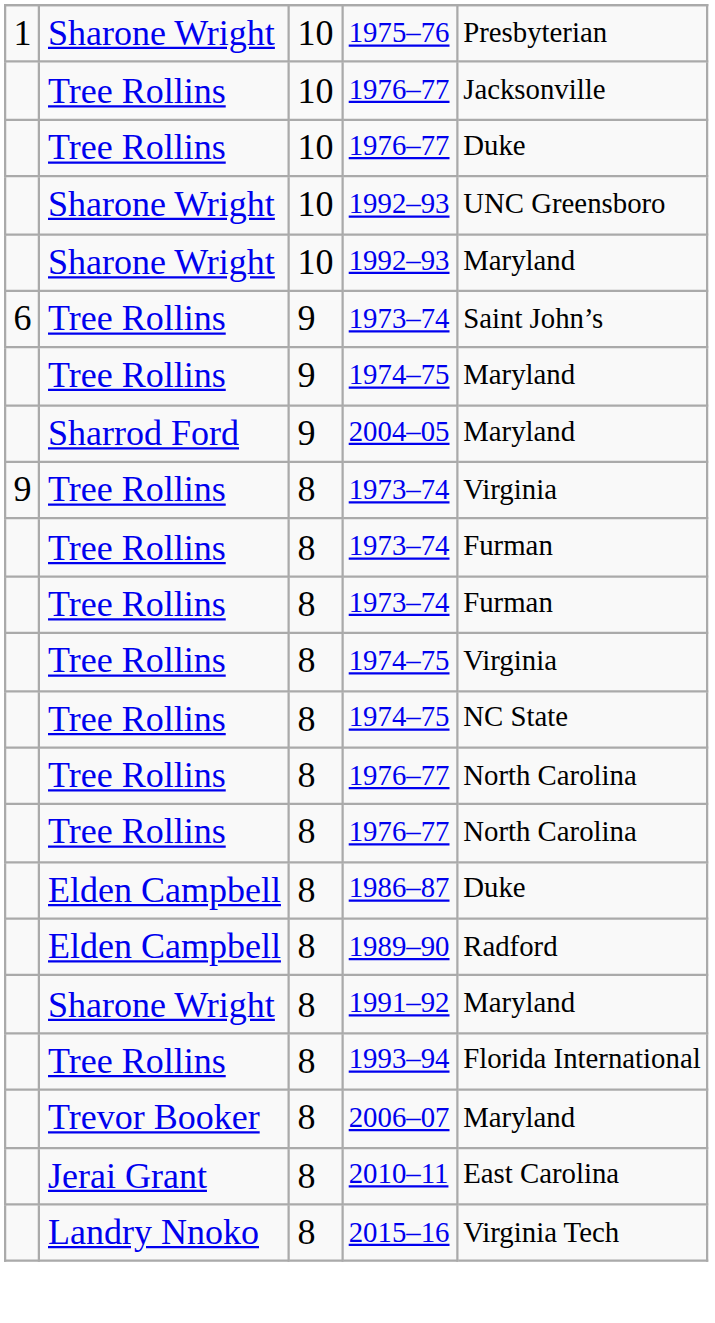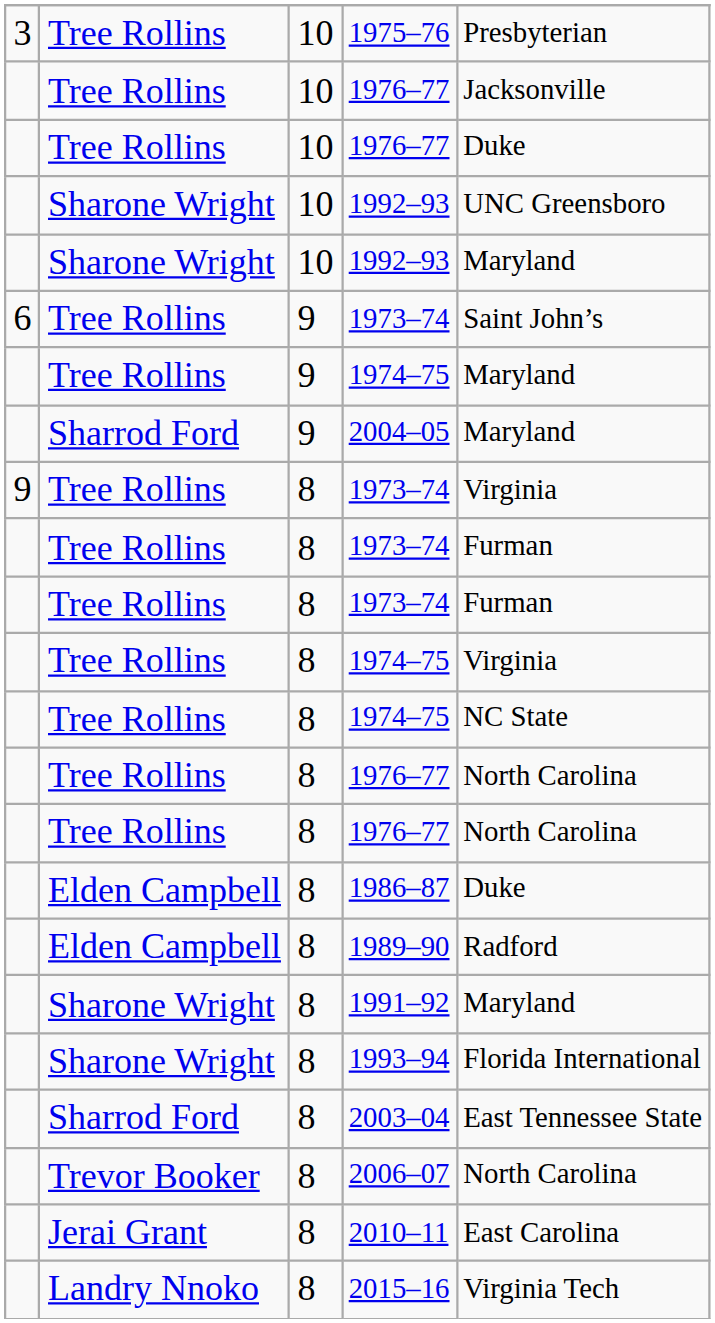 <table class="wikitable">
 <tr>
 </tr>
 <tr>
-<td>1</td>
-<td><a href='#'>Sharone Wright</a></td>
+<td>3</td>
+<td><a href='#'>Tree Rollins</a></td>
 <td>10</td>
 <td style="font-size:80%;"><a href='#'>1975–76</a></td>
 <td style="font-size:80%;">Presbyterian</td>
 </tr>
 <tr>
 <td></td>
 <td><a href='#'>Tree Rollins</a></td>
 <td>10</td>
 <td style="font-size:80%;"><a href='#'>1976–77</a></td>
 <td style="font-size:80%;">Jacksonville</td>
 </tr>
 <tr>
 <td></td>
 <td><a href='#'>Tree Rollins</a></td>
 <td>10</td>
 <td style="font-size:80%;"><a href='#'>1976–77</a></td>
 <td style="font-size:80%;">Duke</td>
 </tr>
 <tr>
 <td></td>
 <td><a href='#'>Sharone Wright</a></td>
 <td>10</td>
 <td style="font-size:80%;"><a href='#'>1992–93</a></td>
 <td style="font-size:80%;">UNC Greensboro</td>
 </tr>
 <tr>
 <td></td>
 <td><a href='#'>Sharone Wright</a></td>
 <td>10</td>
 <td style="font-size:80%;"><a href='#'>1992–93</a></td>
 <td style="font-size:80%;">Maryland</td>
 </tr>
 <tr>
 <td>6</td>
 <td><a href='#'>Tree Rollins</a></td>
 <td>9</td>
 <td style="font-size:80%;"><a href='#'>1973–74</a></td>
 <td style="font-size:80%;">Saint John’s</td>
 </tr>
 <tr>
 <td></td>
 <td><a href='#'>Tree Rollins</a></td>
 <td>9</td>
 <td style="font-size:80%;"><a href='#'>1974–75</a></td>
 <td style="font-size:80%;">Maryland</td>
 </tr>
 <tr>
 <td></td>
 <td><a href='#'>Sharrod Ford</a></td>
 <td>9</td>
 <td style="font-size:80%;"><a href='#'>2004–05</a></td>
 <td style="font-size:80%;">Maryland</td>
 </tr>
 <tr>
 <td>9</td>
 <td><a href='#'>Tree Rollins</a></td>
 <td>8</td>
 <td style="font-size:80%;"><a href='#'>1973–74</a></td>
 <td style="font-size:80%;">Virginia</td>
 </tr>
 <tr>
 <td></td>
 <td><a href='#'>Tree Rollins</a></td>
 <td>8</td>
 <td style="font-size:80%;"><a href='#'>1973–74</a></td>
 <td style="font-size:80%;">Furman</td>
 </tr>
 <tr>
 <td></td>
 <td><a href='#'>Tree Rollins</a></td>
 <td>8</td>
 <td style="font-size:80%;"><a href='#'>1973–74</a></td>
 <td style="font-size:80%;">Furman</td>
 </tr>
 <tr>
 <td></td>
 <td><a href='#'>Tree Rollins</a></td>
 <td>8</td>
 <td style="font-size:80%;"><a href='#'>1974–75</a></td>
 <td style="font-size:80%;">Virginia</td>
 </tr>
 <tr>
 <td></td>
 <td><a href='#'>Tree Rollins</a></td>
 <td>8</td>
 <td style="font-size:80%;"><a href='#'>1974–75</a></td>
 <td style="font-size:80%;">NC State</td>
 </tr>
 <tr>
 <td></td>
 <td><a href='#'>Tree Rollins</a></td>
 <td>8</td>
 <td style="font-size:80%;"><a href='#'>1976–77</a></td>
 <td style="font-size:80%;">North Carolina</td>
 </tr>
 <tr>
 <td></td>
 <td><a href='#'>Tree Rollins</a></td>
 <td>8</td>
 <td style="font-size:80%;"><a href='#'>1976–77</a></td>
 <td style="font-size:80%;">North Carolina</td>
 </tr>
 <tr>
 <td></td>
 <td><a href='#'>Elden Campbell</a></td>
 <td>8</td>
 <td style="font-size:80%;"><a href='#'>1986–87</a></td>
 <td style="font-size:80%;">Duke</td>
 </tr>
 <tr>
 <td></td>
 <td><a href='#'>Elden Campbell</a></td>
 <td>8</td>
 <td style="font-size:80%;"><a href='#'>1989–90</a></td>
 <td style="font-size:80%;">Radford</td>
 </tr>
 <tr>
 <td></td>
 <td><a href='#'>Sharone Wright</a></td>
 <td>8</td>
 <td style="font-size:80%;"><a href='#'>1991–92</a></td>
 <td style="font-size:80%;">Maryland</td>
 </tr>
 <tr>
 <td></td>
-<td><a href='#'>Tree Rollins</a></td>
+<td><a href='#'>Sharone Wright</a></td>
 <td>8</td>
 <td style="font-size:80%;"><a href='#'>1993–94</a></td>
 <td style="font-size:80%;">Florida International</td>
 </tr>
 <tr>
 <td></td>
+<td><a href='#'>Sharrod Ford</a></td>
+<td>8</td>
+<td style="font-size:80%;"><a href='#'>2003–04</a></td>
+<td style="font-size:80%;">East Tennessee State</td>
+</tr>
+<tr>
+<td></td>
 <td><a href='#'>Trevor Booker</a></td>
 <td>8</td>
 <td style="font-size:80%;"><a href='#'>2006–07</a></td>
-<td style="font-size:80%;">Maryland</td>
+<td style="font-size:80%;">North Carolina</td>
 </tr>
 <tr>
 <td></td>
 <td><a href='#'>Jerai Grant</a></td>
 <td>8</td>
 <td style="font-size:80%;"><a href='#'>2010–11</a></td>
 <td style="font-size:80%;">East Carolina</td>
 </tr>
 <tr>
 <td></td>
 <td><a href='#'>Landry Nnoko</a></td>
 <td>8</td>
 <td style="font-size:80%;"><a href='#'>2015–16</a></td>
 <td style="font-size:80%;">Virginia Tech</td>
 </tr>
 </table>
